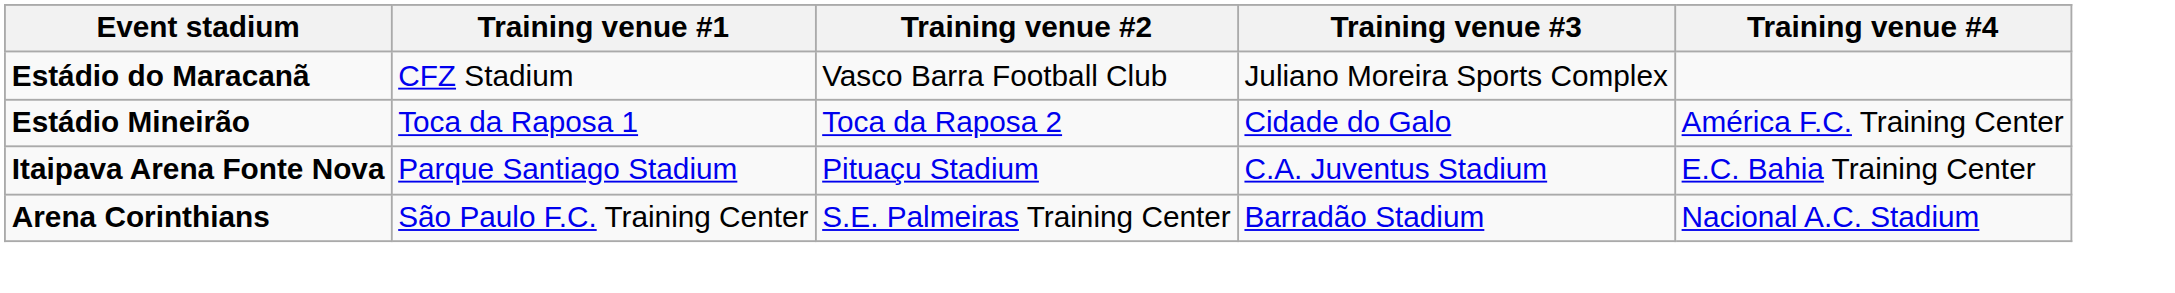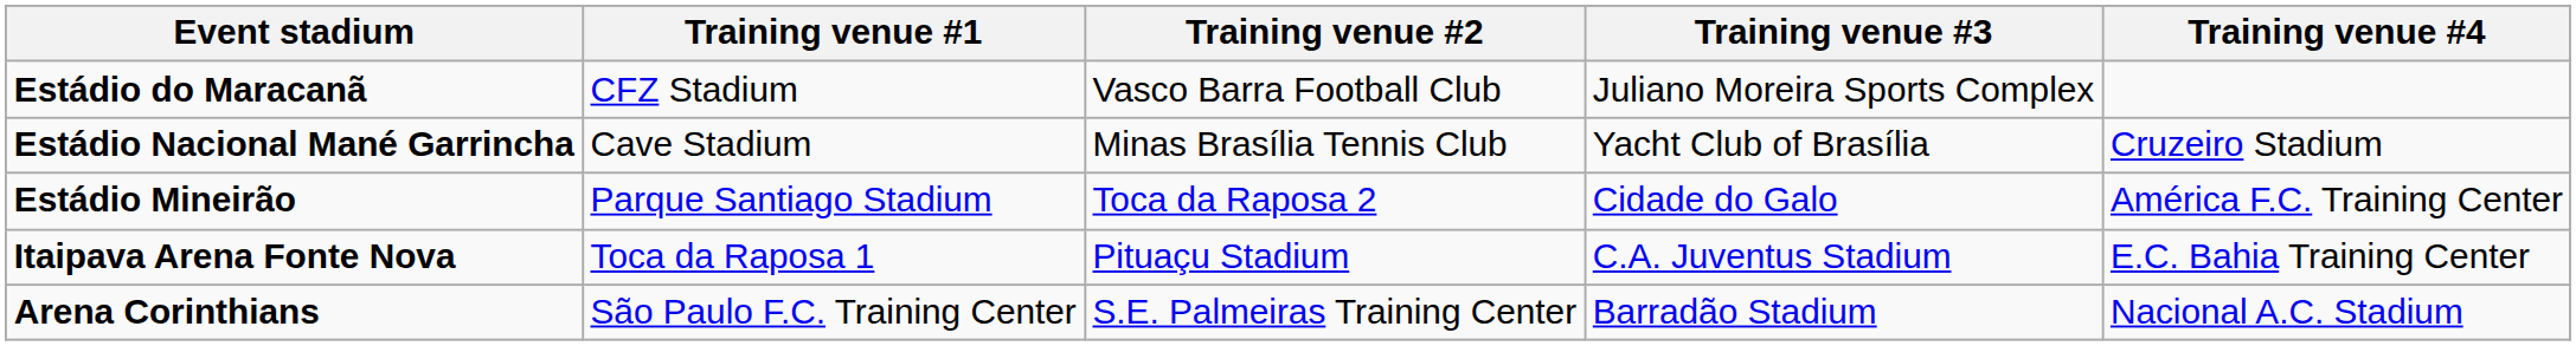 <table class="wikitable">
 <tr>
 <th>Event stadium</th>
 <th>Training venue #1</th>
 <th>Training venue #2</th>
 <th>Training venue #3</th>
 <th>Training venue #4</th>
 </tr>
 <tr>
 <td><strong>Estádio do Maracanã</strong></td>
 <td><a href='#'>CFZ</a> Stadium</td>
 <td>Vasco Barra Football Club</td>
 <td>Juliano Moreira Sports Complex</td>
 <td></td>
 </tr>
 <tr>
+<td><strong>Estádio Nacional Mané Garrincha</strong></td>
+<td>Cave Stadium</td>
+<td>Minas Brasília Tennis Club</td>
+<td>Yacht Club of Brasília</td>
+<td><a href='#'>Cruzeiro</a> Stadium</td>
+</tr>
+<tr>
 <td><strong>Estádio Mineirão</strong></td>
-<td><a href='#'>Toca da Raposa 1</a></td>
+<td><a href='#'>Parque Santiago Stadium</a></td>
 <td><a href='#'>Toca da Raposa 2</a></td>
 <td><a href='#'>Cidade do Galo</a></td>
 <td><a href='#'>América F.C.</a> Training Center</td>
 </tr>
 <tr>
 <td><strong>Itaipava Arena Fonte Nova</strong></td>
-<td><a href='#'>Parque Santiago Stadium</a></td>
+<td><a href='#'>Toca da Raposa 1</a></td>
 <td><a href='#'>Pituaçu Stadium</a></td>
 <td><a href='#'>C.A. Juventus Stadium</a></td>
 <td><a href='#'>E.C. Bahia</a> Training Center</td>
 </tr>
 <tr>
 <td><strong>Arena Corinthians</strong></td>
 <td><a href='#'>São Paulo F.C.</a> Training Center</td>
 <td><a href='#'>S.E. Palmeiras</a> Training Center</td>
 <td><a href='#'>Barradão Stadium</a></td>
 <td><a href='#'>Nacional A.C. Stadium</a></td>
 </tr>
 </table>
